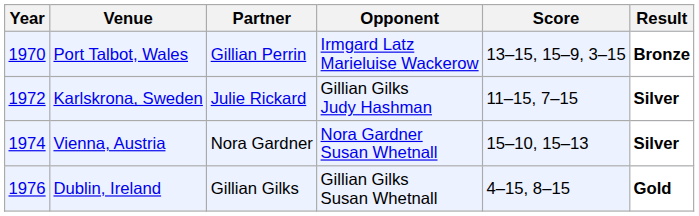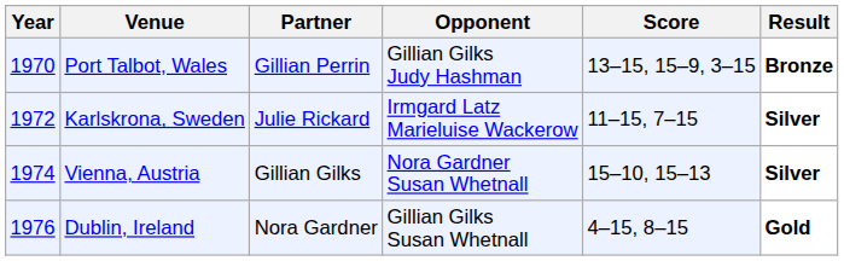 <table class="sortable wikitable" style="font-size: 90%;">
 <tr>
 <th>Year</th>
 <th>Venue</th>
 <th>Partner</th>
 <th>Opponent</th>
 <th>Score</th>
 <th>Result</th>
 </tr>
 <tr style="background:#ECF2FF">
 <td align="center"><a href='#'>1970</a></td>
 <td align="left"><a href='#'>Port Talbot, Wales</a></td>
 <td align="left"> <a href='#'>Gillian Perrin</a></td>
-<td align="left"> <a href='#'>Irmgard Latz</a><br> <a href='#'>Marieluise Wackerow</a></td>
+<td align="left"> Gillian Gilks<br> <a href='#'>Judy Hashman</a></td>
 <td align="left">13–15, 15–9, 3–15</td>
 <td style="text-align:left; background:white"> <strong>Bronze</strong></td>
 </tr>
 <tr style="background:#ECF2FF">
 <td align="center"><a href='#'>1972</a></td>
 <td align="left"><a href='#'>Karlskrona, Sweden</a></td>
 <td align="left"> <a href='#'>Julie Rickard</a></td>
-<td align="left"> Gillian Gilks<br> <a href='#'>Judy Hashman</a></td>
+<td align="left"> <a href='#'>Irmgard Latz</a><br> <a href='#'>Marieluise Wackerow</a></td>
 <td align="left">11–15, 7–15</td>
 <td style="text-align:left; background:white"> <strong>Silver</strong></td>
 </tr>
 <tr style="background:#ECF2FF">
 <td align="center"><a href='#'>1974</a></td>
 <td align="left"><a href='#'>Vienna, Austria</a></td>
-<td align="left"> Nora Gardner</td>
+<td align="left"> Gillian Gilks</td>
 <td align="left"> <a href='#'>Nora Gardner</a><br> <a href='#'>Susan Whetnall</a></td>
 <td align="left">15–10, 15–13</td>
 <td style="text-align:left; background:white"> <strong>Silver</strong></td>
 </tr>
 <tr style="background:#ECF2FF">
 <td align="center"><a href='#'>1976</a></td>
 <td align="left"><a href='#'>Dublin, Ireland</a></td>
-<td align="left"> Gillian Gilks</td>
+<td align="left"> Nora Gardner</td>
 <td align="left"> Gillian Gilks<br> Susan Whetnall</td>
 <td align="left">4–15, 8–15</td>
 <td style="text-align:left; background:white"> <strong>Gold</strong></td>
 </tr>
 </table>
